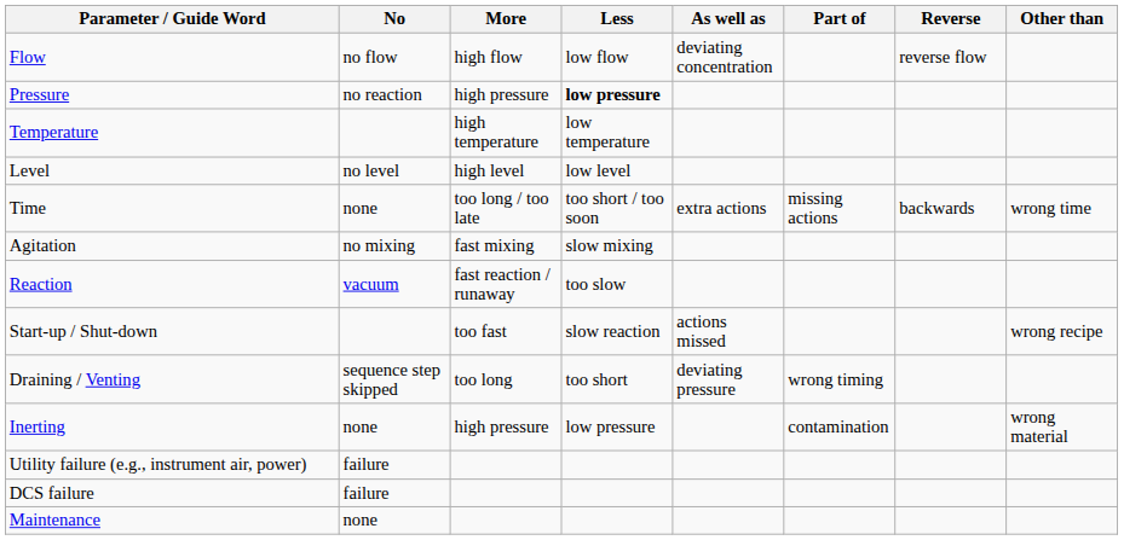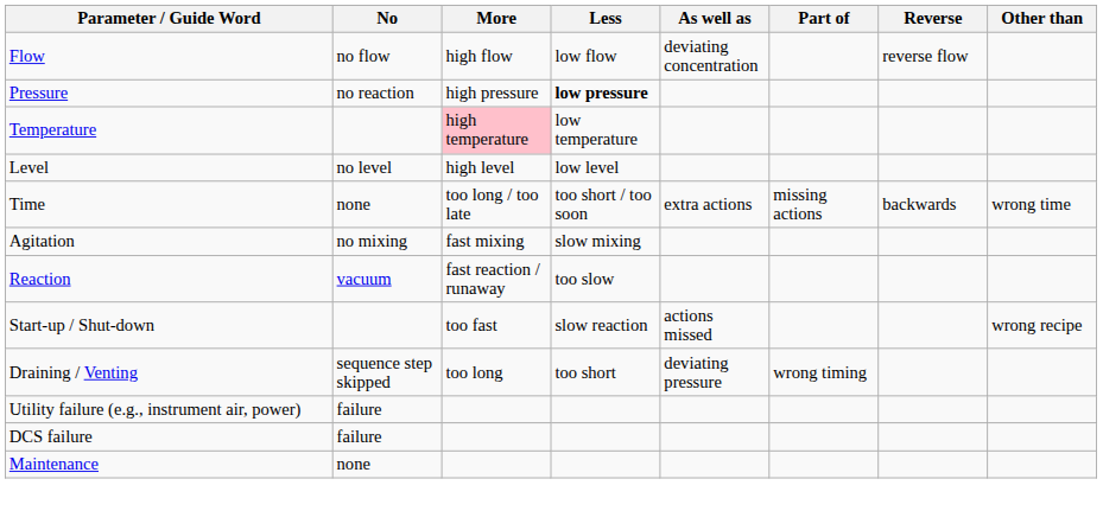 <table class="wikitable" style="width:80%">
 <tr>
 <th width="30%">Parameter / Guide Word</th>
 <th width="10%">No</th>
 <th width="10%">More</th>
 <th width="10%">Less</th>
 <th width="10%">As well as</th>
 <th width="10%">Part of</th>
 <th width="10%">Reverse</th>
 <th width="10%">Other than</th>
 </tr>
 <tr>
 <td><a href='#'>Flow</a></td>
 <td>no flow</td>
 <td>high flow</td>
 <td>low flow</td>
 <td>deviating concentration</td>
 <td></td>
 <td>reverse flow</td>
 <td></td>
 </tr>
 <tr>
 <td><a href='#'>Pressure</a></td>
 <td>no reaction</td>
 <td>high pressure</td>
 <td><strong>low pressure</strong></td>
 <td></td>
 <td></td>
 <td></td>
 <td></td>
 </tr>
 <tr>
 <td><a href='#'>Temperature</a></td>
 <td></td>
-<td>high temperature</td>
+<td style="background: pink;">high temperature</td>
 <td>low temperature</td>
 <td></td>
 <td></td>
 <td></td>
 <td></td>
 </tr>
 <tr>
 <td>Level</td>
 <td>no level</td>
 <td>high level</td>
 <td>low level</td>
 <td></td>
 <td></td>
 <td></td>
 <td></td>
 </tr>
 <tr>
 <td>Time</td>
 <td>none</td>
 <td>too long / too late</td>
 <td>too short / too soon</td>
 <td>extra actions</td>
 <td>missing actions</td>
 <td>backwards</td>
 <td>wrong time</td>
 </tr>
 <tr>
 <td>Agitation</td>
 <td>no mixing</td>
 <td>fast mixing</td>
 <td>slow mixing</td>
 <td></td>
 <td></td>
 <td></td>
 <td></td>
 </tr>
 <tr>
 <td><a href='#'>Reaction</a></td>
 <td><a href='#'>vacuum</a></td>
 <td>fast reaction / runaway</td>
 <td>too slow</td>
 <td></td>
 <td></td>
 <td></td>
 <td></td>
 </tr>
 <tr>
 <td>Start-up / Shut-down</td>
 <td></td>
 <td>too fast</td>
 <td>slow reaction</td>
 <td>actions missed</td>
 <td></td>
 <td></td>
 <td>wrong recipe</td>
 </tr>
 <tr>
 <td>Draining / <a href='#'>Venting</a></td>
 <td>sequence step skipped</td>
 <td>too long</td>
 <td>too short</td>
 <td>deviating pressure</td>
 <td>wrong timing</td>
 <td></td>
 <td></td>
 </tr>
 <tr>
-<td><a href='#'>Inerting</a></td>
-<td>none</td>
-<td>high pressure</td>
-<td>low pressure</td>
-<td></td>
-<td>contamination</td>
-<td></td>
-<td>wrong material</td>
-</tr>
-<tr>
 <td>Utility failure (e.g., instrument air, power)</td>
 <td>failure</td>
 <td></td>
 <td></td>
 <td></td>
 <td></td>
 <td></td>
 <td></td>
 </tr>
 <tr>
 <td>DCS failure</td>
 <td>failure</td>
 <td></td>
 <td></td>
 <td></td>
 <td></td>
 <td></td>
 <td></td>
 </tr>
 <tr>
 <td><a href='#'>Maintenance</a></td>
 <td>none</td>
 <td></td>
 <td></td>
 <td></td>
 <td></td>
 <td></td>
 <td></td>
 </tr>
 </table>
